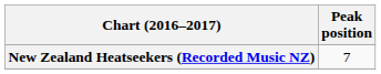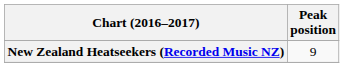 <table class="wikitable sortable plainrowheaders" style="text-align:center">
 <tr>
 <th scope="col">Chart (2016–2017)</th>
 <th scope="col">Peak<br>position</th>
 </tr>
 <tr>
 </tr>
 <tr>
 </tr>
 <tr>
 </tr>
 <tr>
 </tr>
 <tr>
 </tr>
 <tr>
 <th scope="row">New Zealand Heatseekers (<a href='#'>Recorded Music NZ</a>)</th>
-<td>7</td>
+<td>9</td>
 </tr>
 <tr>
 </tr>
 <tr>
 </tr>
 <tr>
 </tr>
 </table>
